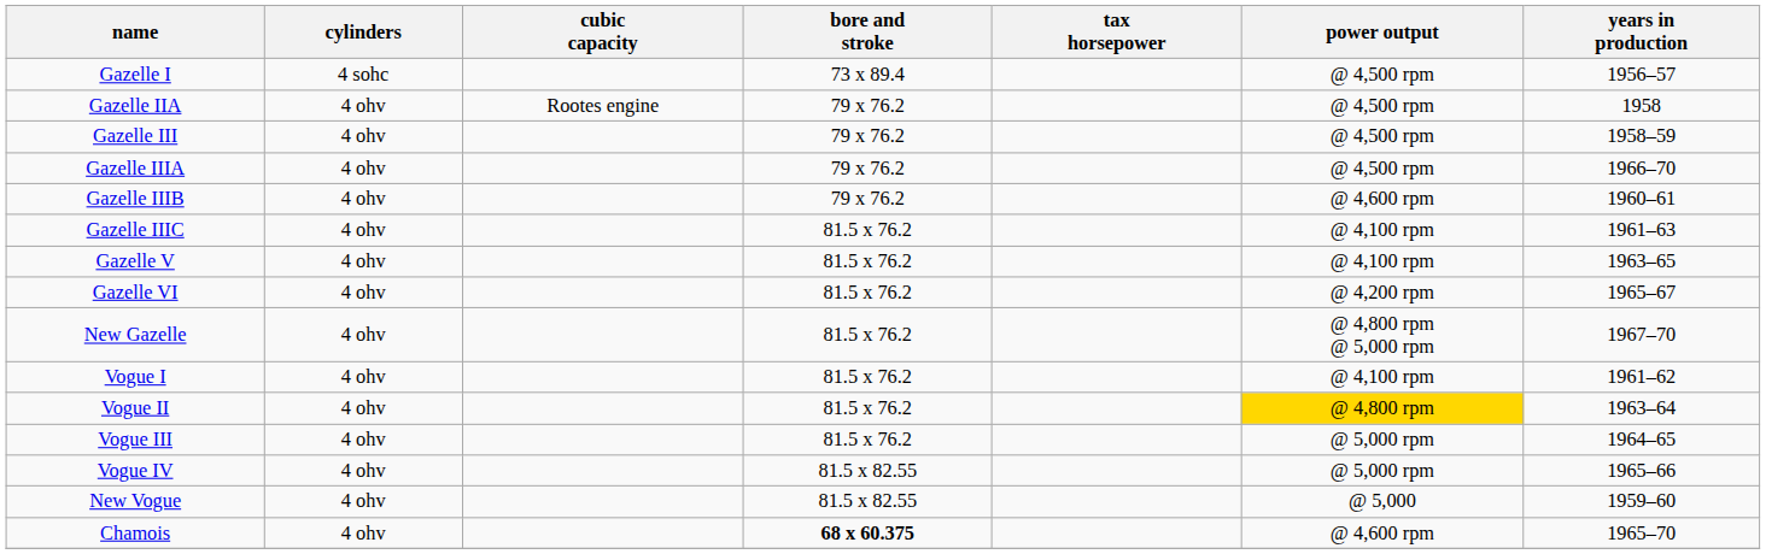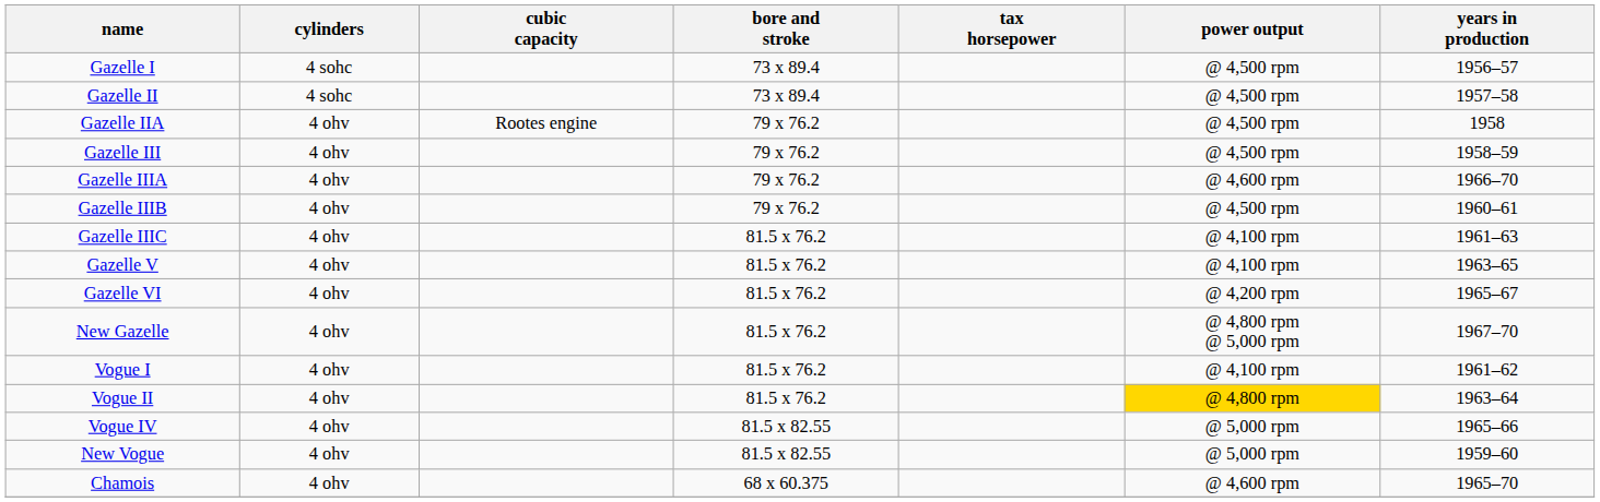 <table class="wikitable" style="margin:1em auto; text-align:center; width:90%">
 <tr ---->
 <th>name</th>
 <th>cylinders</th>
 <th>cubic<br>capacity</th>
 <th>bore and<br>stroke</th>
 <th>tax<br>horsepower</th>
 <th>power output</th>
 <th>years in<br>production</th>
 </tr>
 <tr>
 <td><a href='#'>Gazelle I</a></td>
 <td>4 sohc</td>
 <td></td>
 <td>73 x 89.4</td>
 <td></td>
 <td> @ 4,500 rpm</td>
 <td>1956–57</td>
+</tr>
+<tr>
+<td><a href='#'>Gazelle II</a></td>
+<td>4 sohc</td>
+<td></td>
+<td>73 x 89.4</td>
+<td></td>
+<td> @ 4,500 rpm</td>
+<td>1957–58</td>
 </tr>
 <tr>
 <td><a href='#'>Gazelle IIA</a></td>
 <td>4 ohv</td>
 <td>Rootes engine<br></td>
 <td>79 x 76.2</td>
 <td></td>
 <td> @ 4,500 rpm</td>
 <td>1958</td>
 </tr>
 <tr>
 <td><a href='#'>Gazelle III</a></td>
 <td>4 ohv</td>
 <td></td>
 <td>79 x 76.2</td>
 <td></td>
 <td> @ 4,500 rpm</td>
 <td>1958–59</td>
 </tr>
 <tr>
 <td><a href='#'>Gazelle IIIA</a></td>
 <td>4 ohv</td>
 <td></td>
 <td>79 x 76.2</td>
 <td></td>
-<td> @ 4,500 rpm</td>
+<td> @ 4,600 rpm</td>
 <td>1966–70</td>
 </tr>
 <tr>
 <td><a href='#'>Gazelle IIIB</a></td>
 <td>4 ohv</td>
 <td></td>
 <td>79 x 76.2</td>
 <td></td>
-<td> @ 4,600 rpm</td>
+<td> @ 4,500 rpm</td>
 <td>1960–61</td>
 </tr>
 <tr>
 <td><a href='#'>Gazelle IIIC</a></td>
 <td>4 ohv</td>
 <td></td>
 <td>81.5 x 76.2</td>
 <td></td>
 <td> @ 4,100 rpm</td>
 <td>1961–63</td>
 </tr>
 <tr>
 <td><a href='#'>Gazelle V</a></td>
 <td>4 ohv</td>
 <td></td>
 <td>81.5 x 76.2</td>
 <td></td>
 <td> @ 4,100 rpm</td>
 <td>1963–65</td>
 </tr>
 <tr>
 <td><a href='#'>Gazelle VI</a></td>
 <td>4 ohv</td>
 <td></td>
 <td>81.5 x 76.2</td>
 <td></td>
 <td> @ 4,200 rpm</td>
 <td>1965–67</td>
 </tr>
 <tr>
 <td><a href='#'>New Gazelle</a></td>
 <td>4 ohv</td>
 <td></td>
 <td>81.5 x 76.2</td>
 <td></td>
 <td> @ 4,800 rpm<br> @ 5,000 rpm</td>
 <td>1967–70</td>
 </tr>
 <tr>
 <td><a href='#'>Vogue I</a></td>
 <td>4 ohv</td>
 <td></td>
 <td>81.5 x 76.2</td>
 <td></td>
 <td> @ 4,100 rpm</td>
 <td>1961–62</td>
 </tr>
 <tr>
 <td><a href='#'>Vogue II</a></td>
 <td>4 ohv</td>
 <td></td>
 <td>81.5 x 76.2</td>
 <td></td>
 <td style="background: gold;"> @ 4,800 rpm</td>
 <td>1963–64</td>
 </tr>
 <tr>
-<td><a href='#'>Vogue III</a></td>
-<td>4 ohv</td>
-<td></td>
-<td>81.5 x 76.2</td>
-<td></td>
-<td> @ 5,000 rpm</td>
-<td>1964–65</td>
-</tr>
-<tr>
 <td><a href='#'>Vogue IV</a></td>
 <td>4 ohv</td>
 <td></td>
 <td>81.5 x 82.55</td>
 <td></td>
 <td> @ 5,000 rpm</td>
 <td>1965–66</td>
 </tr>
 <tr>
 <td><a href='#'>New Vogue</a></td>
 <td>4 ohv</td>
 <td></td>
 <td>81.5 x 82.55</td>
 <td></td>
-<td> @ 5,000</td>
+<td> @ 5,000 rpm</td>
 <td>1959–60</td>
 </tr>
 <tr>
 <td><a href='#'>Chamois</a></td>
 <td>4 ohv</td>
 <td></td>
-<td><strong>68 x 60.375</strong></td>
+<td>68 x 60.375</td>
 <td></td>
 <td> @ 4,600 rpm</td>
 <td>1965–70</td>
 </tr>
 <tr>
 </tr>
 </table>
